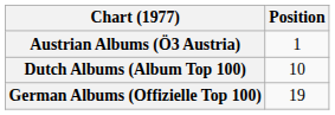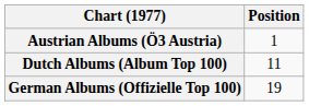 <table class="wikitable sortable plainrowheaders" style="text-align:center">
 <tr>
 <th scope="col">Chart (1977)</th>
 <th scope="col">Position</th>
 </tr>
 <tr>
 <th scope="row">Austrian Albums (Ö3 Austria)</th>
 <td>1</td>
 </tr>
 <tr>
 <th scope="row">Dutch Albums (Album Top 100)</th>
-<td>10</td>
+<td>11</td>
 </tr>
 <tr>
 <th scope="row">German Albums (Offizielle Top 100)</th>
 <td>19</td>
 </tr>
 </table>
